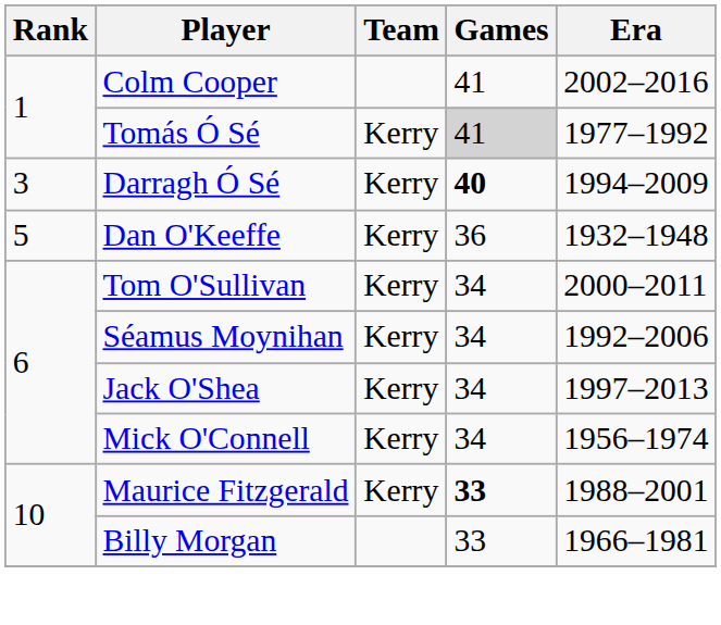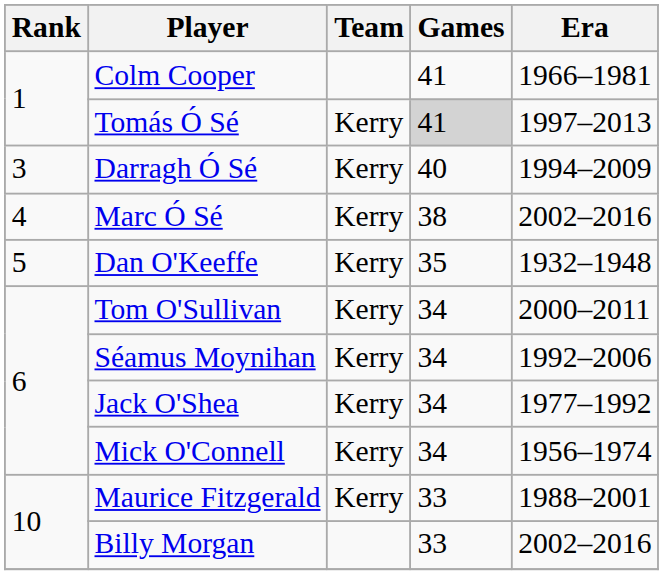 <table class="wikitable">
 <tr>
 <th>Rank</th>
 <th>Player</th>
 <th>Team</th>
 <th>Games</th>
 <th>Era</th>
 </tr>
 <tr>
 <td rowspan=2>1</td>
 <td style="text-align:left;"><a href='#'>Colm Cooper</a></td>
 <td></td>
 <td>41</td>
-<td>2002–2016</td>
+<td>1966–1981</td>
 </tr>
 <tr>
 <td style="text-align:left;"><a href='#'>Tomás Ó Sé</a></td>
 <td>Kerry</td>
 <td style="background: lightgrey;">41</td>
-<td>1977–1992</td>
+<td>1997–2013</td>
 </tr>
 <tr>
 <td>3</td>
 <td style="text-align:left;"><a href='#'>Darragh Ó Sé</a></td>
 <td>Kerry</td>
-<td><strong>40</strong></td>
+<td>40</td>
 <td>1994–2009</td>
+</tr>
+<tr>
+<td>4</td>
+<td style="text-align:left;"><a href='#'>Marc Ó Sé</a></td>
+<td>Kerry</td>
+<td>38</td>
+<td>2002–2016</td>
 </tr>
 <tr>
 <td>5</td>
 <td style="text-align:left;"><a href='#'>Dan O'Keeffe</a></td>
 <td>Kerry</td>
-<td>36</td>
+<td>35</td>
 <td>1932–1948</td>
 </tr>
 <tr>
 <td rowspan=4>6</td>
 <td style="text-align:left;"><a href='#'>Tom O'Sullivan</a></td>
 <td>Kerry</td>
 <td>34</td>
 <td>2000–2011</td>
 </tr>
 <tr>
 <td style="text-align:left;"><a href='#'>Séamus Moynihan</a></td>
 <td>Kerry</td>
 <td>34</td>
 <td>1992–2006</td>
 </tr>
 <tr>
 <td style="text-align:left;"><a href='#'>Jack O'Shea</a></td>
 <td>Kerry</td>
 <td>34</td>
-<td>1997–2013</td>
+<td>1977–1992</td>
 </tr>
 <tr>
 <td style="text-align:left;"><a href='#'>Mick O'Connell</a></td>
 <td>Kerry</td>
 <td>34</td>
 <td>1956–1974</td>
 </tr>
 <tr>
 <td rowspan=2>10</td>
 <td style="text-align:left;"><a href='#'>Maurice Fitzgerald</a></td>
 <td>Kerry</td>
-<td><strong>33</strong></td>
+<td>33</td>
 <td>1988–2001</td>
 </tr>
 <tr>
 <td style="text-align:left;"><a href='#'>Billy Morgan</a></td>
 <td></td>
 <td>33</td>
-<td>1966–1981</td>
+<td>2002–2016</td>
 </tr>
 <tr>
 </tr>
 </table>
